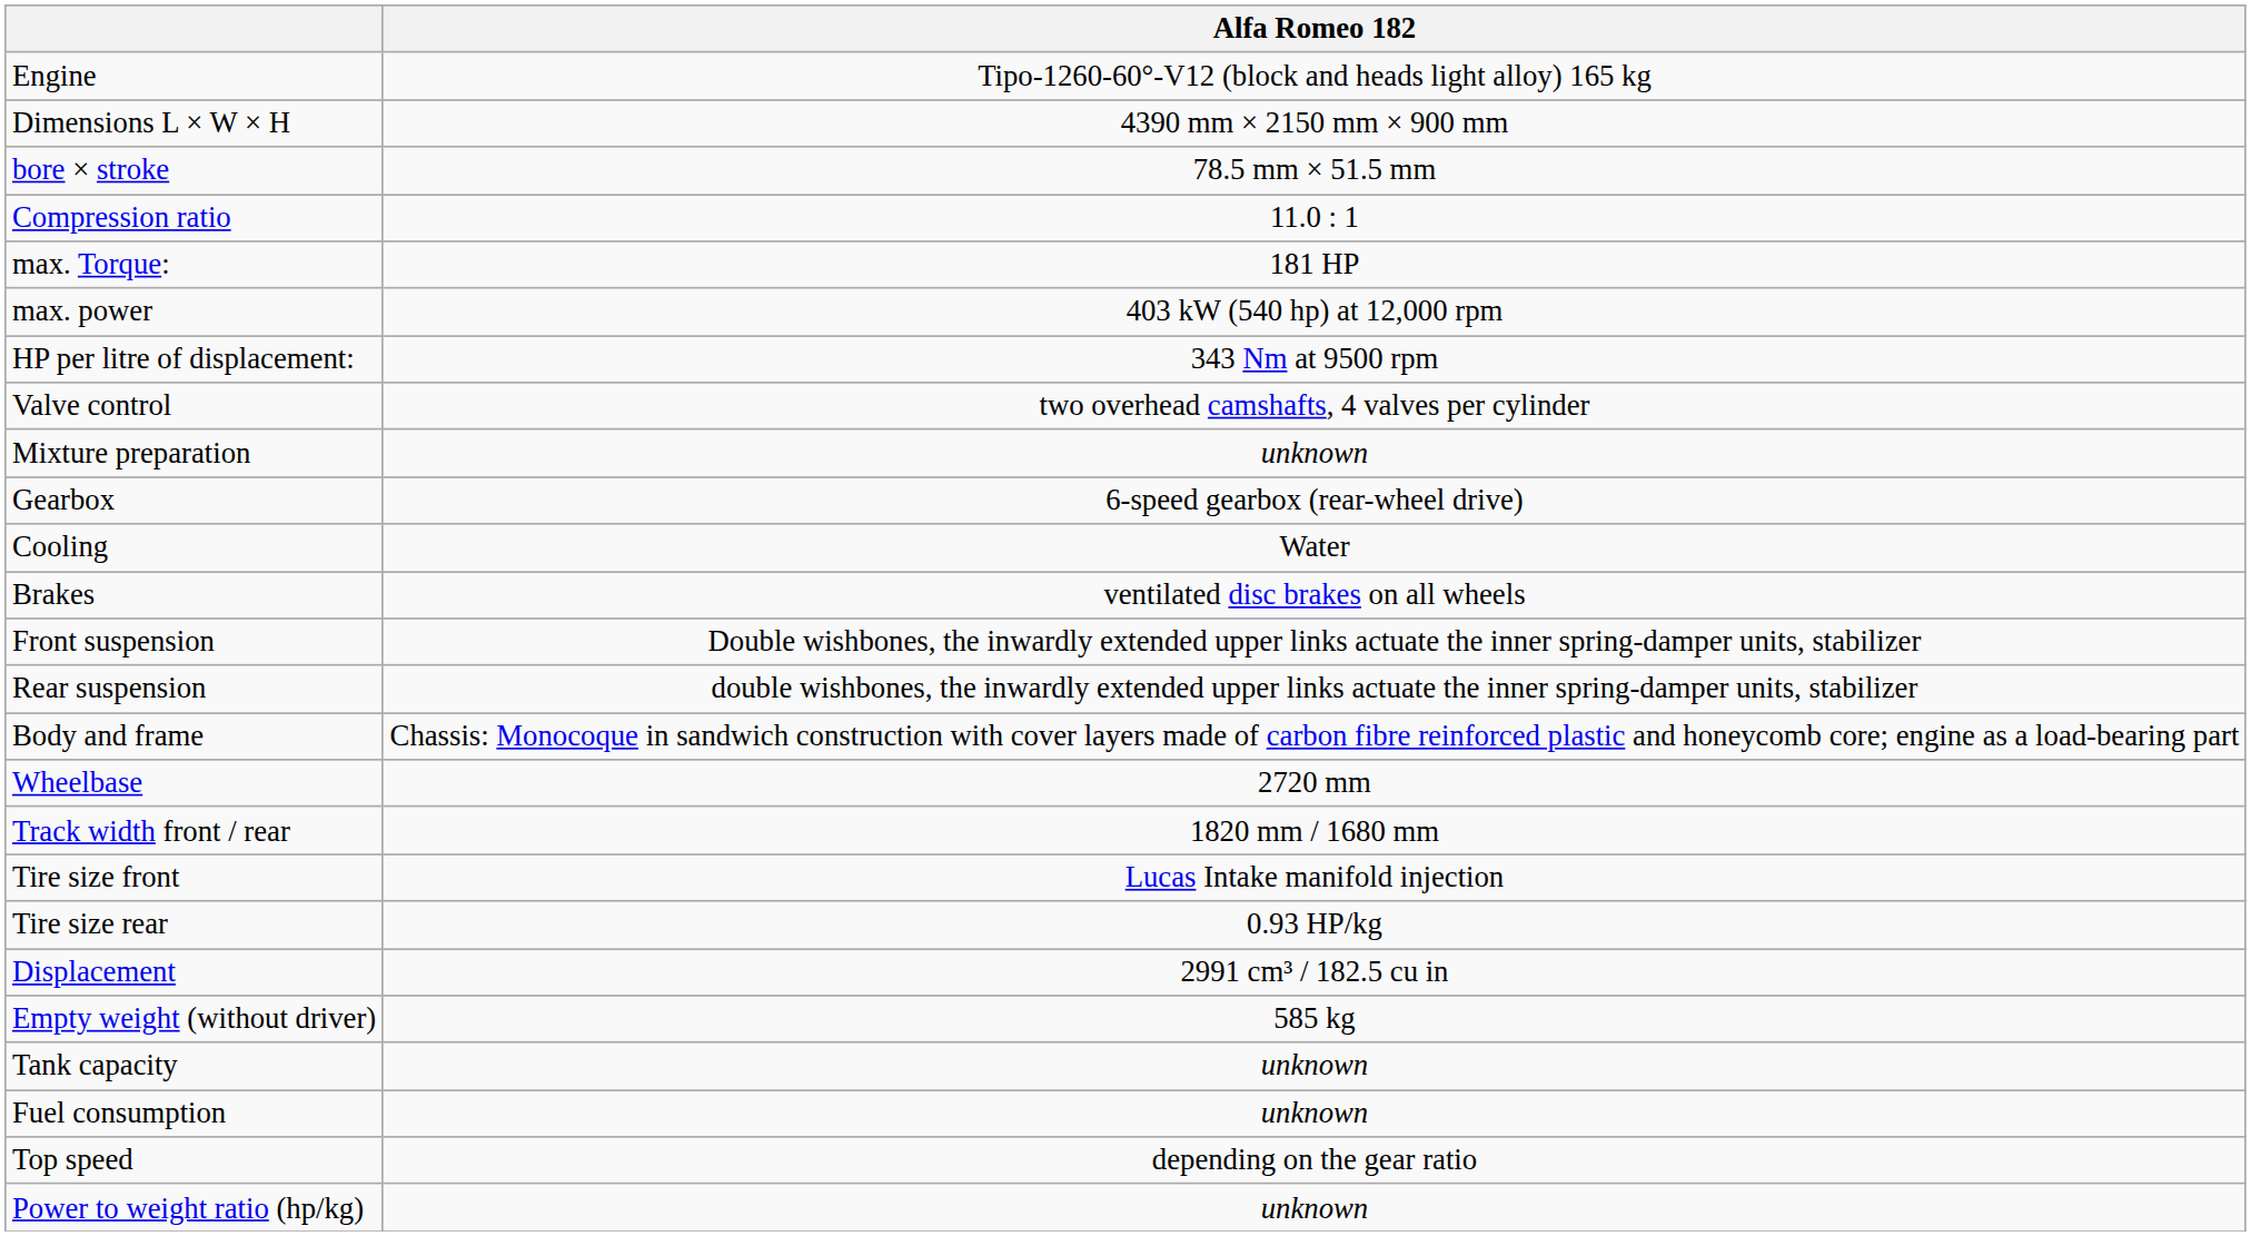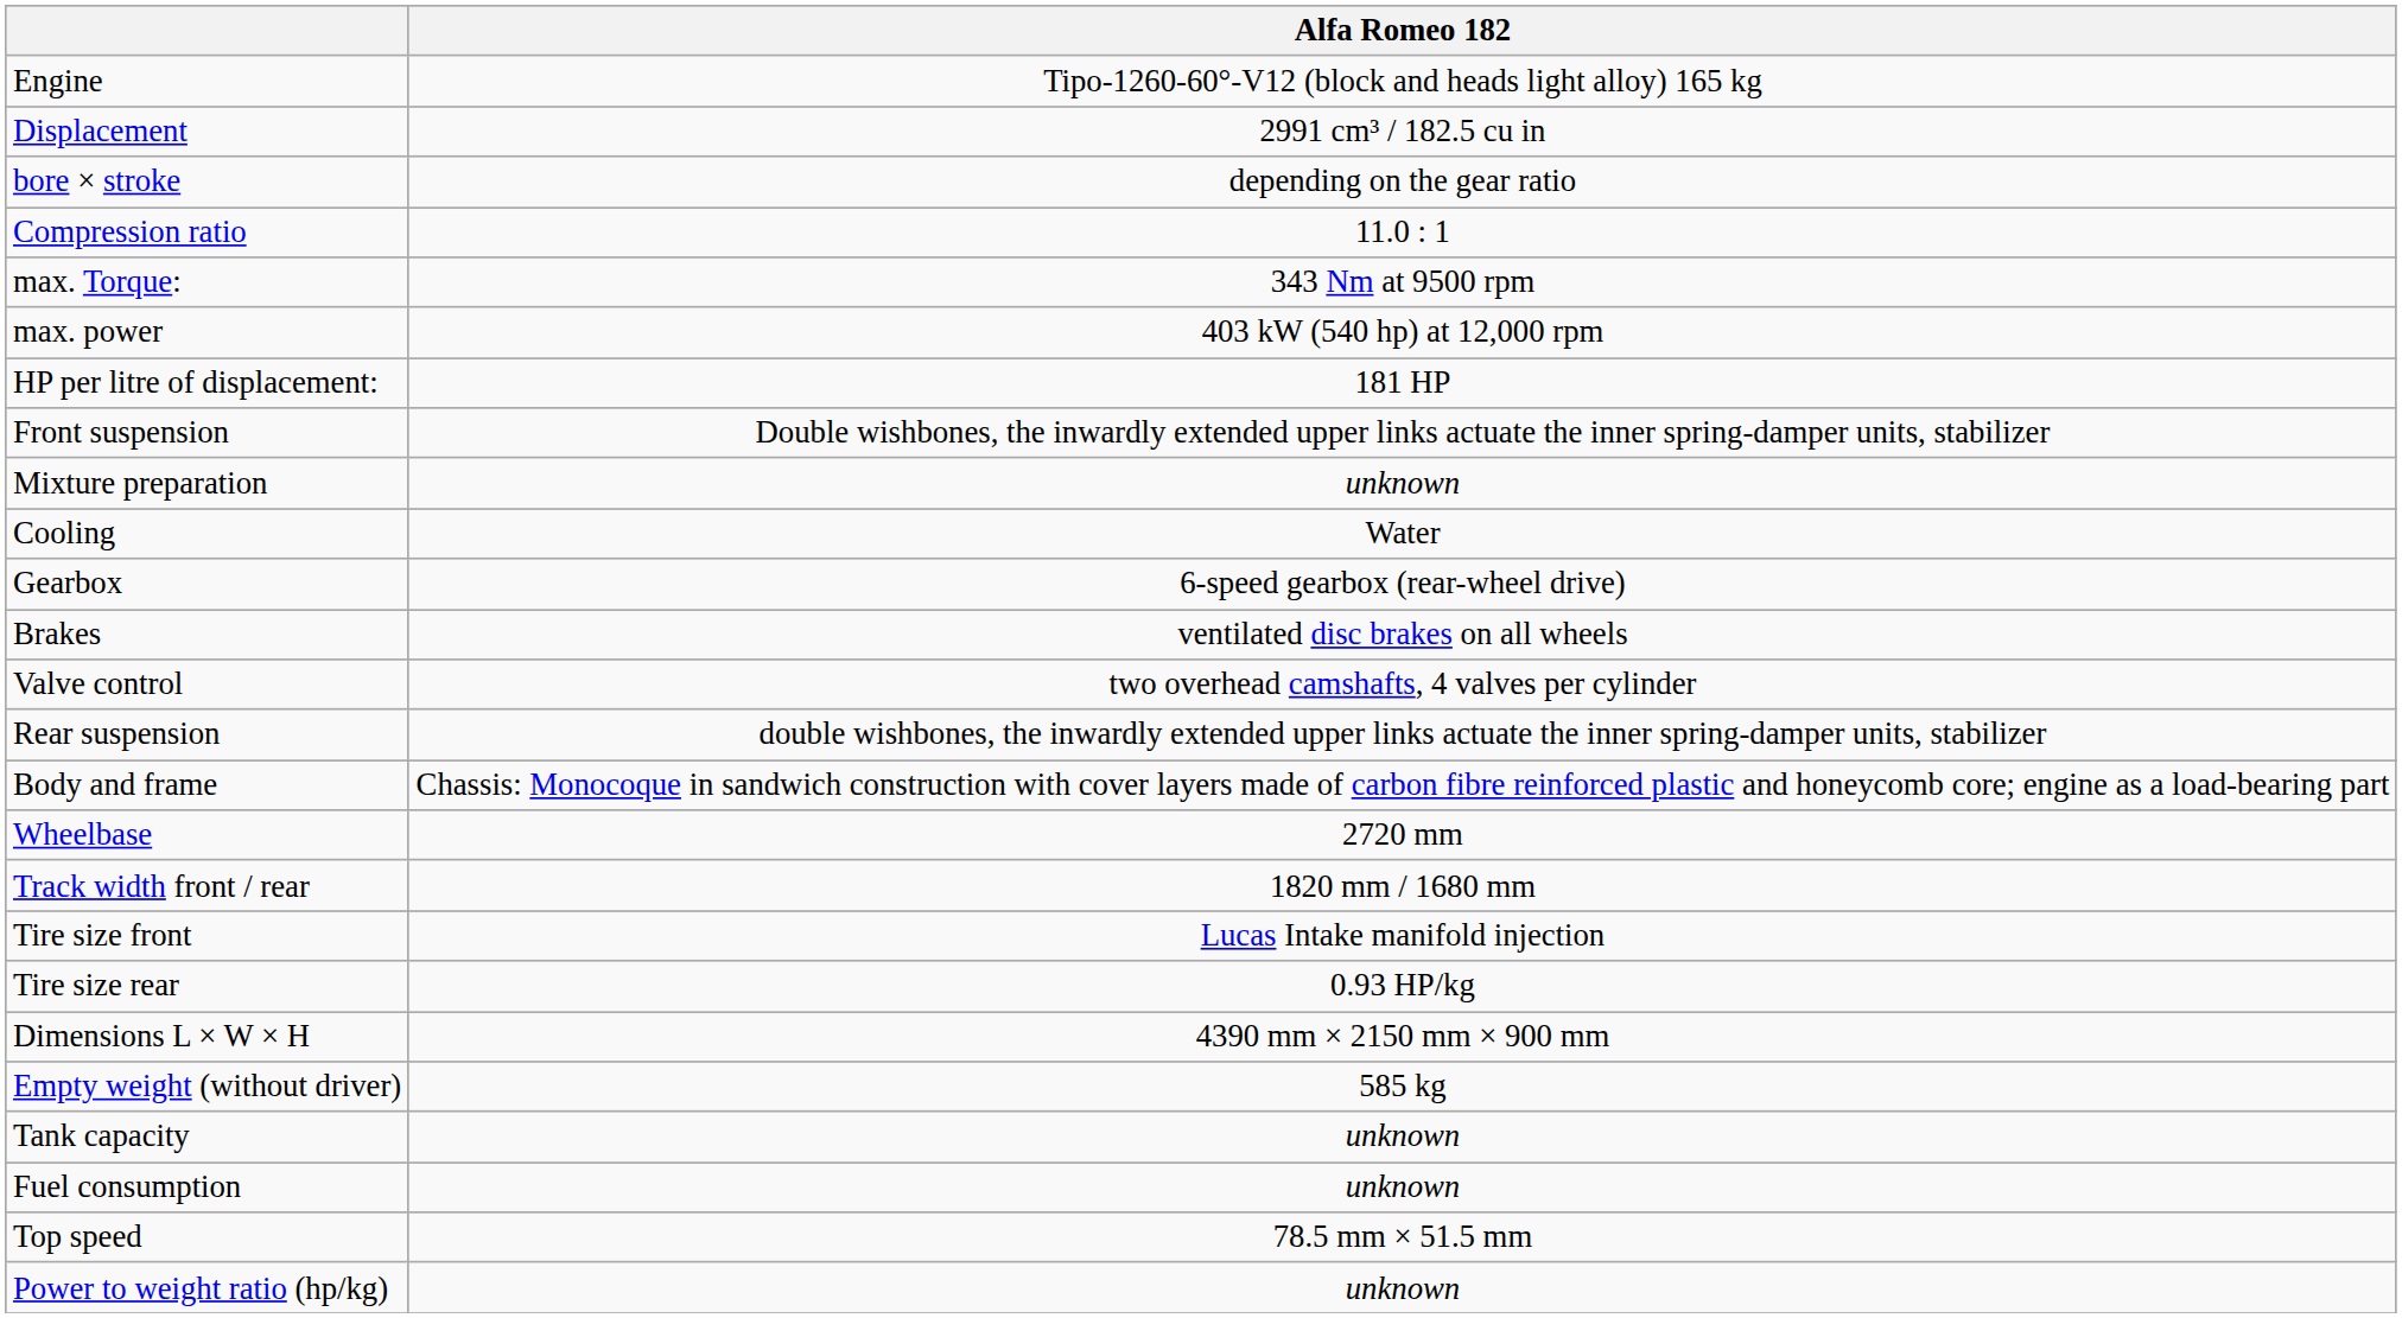 <table class="wikitable">
 <tr>
 <th></th>
 <th>Alfa Romeo 182</th>
 </tr>
 <tr>
 <td>Engine</td>
 <td align="center">Tipo-1260-60°-V12 (block and heads light alloy) 165 kg</td>
 </tr>
 <tr>
-<td>Dimensions L × W × H</td>
-<td align="center">4390 mm × 2150 mm × 900 mm</td>
+<td><a href='#'>Displacement</a></td>
+<td align="center">2991 cm³ / 182.5 cu in</td>
 </tr>
 <tr>
 <td><a href='#'>bore</a> × <a href='#'>stroke</a></td>
-<td align="center">78.5 mm × 51.5 mm</td>
+<td align="center">depending on the gear ratio</td>
 </tr>
 <tr>
 <td><a href='#'>Compression ratio</a></td>
 <td align="center">11.0 : 1</td>
 </tr>
 <tr>
 <td>max. <a href='#'>Torque</a>:</td>
-<td align="center">181 HP</td>
+<td align="center">343 <a href='#'>Nm</a> at 9500 rpm</td>
 </tr>
 <tr>
 <td>max. power</td>
 <td align="center">403 kW (540 hp) at 12,000 rpm</td>
 </tr>
 <tr>
 <td>HP per litre of displacement:</td>
-<td align="center">343 <a href='#'>Nm</a> at 9500 rpm</td>
+<td align="center">181 HP</td>
 </tr>
 <tr>
-<td>Valve control</td>
-<td align="center">two overhead <a href='#'>camshafts</a>, 4 valves per cylinder</td>
+<td>Front suspension</td>
+<td align="center">Double wishbones, the inwardly extended upper links actuate the inner spring-damper units, stabilizer</td>
 </tr>
 <tr>
 <td>Mixture preparation</td>
 <td align="center"><em>unknown</em></td>
 </tr>
 <tr>
+<td>Cooling</td>
+<td align="center">Water</td>
+</tr>
+<tr>
 <td>Gearbox</td>
 <td align="center">6-speed gearbox (rear-wheel drive)</td>
-</tr>
-<tr>
-<td>Cooling</td>
-<td align="center">Water</td>
 </tr>
 <tr>
 <td>Brakes</td>
 <td align="center">ventilated <a href='#'>disc brakes</a> on all wheels</td>
 </tr>
 <tr>
-<td>Front suspension</td>
-<td align="center">Double wishbones, the inwardly extended upper links actuate the inner spring-damper units, stabilizer</td>
+<td>Valve control</td>
+<td align="center">two overhead <a href='#'>camshafts</a>, 4 valves per cylinder</td>
 </tr>
 <tr>
 <td>Rear suspension </td>
 <td align="center">double wishbones, the inwardly extended upper links actuate the inner spring-damper units, stabilizer</td>
 </tr>
 <tr>
 <td>Body and frame</td>
 <td align="center">Chassis: <a href='#'>Monocoque</a> in sandwich construction with cover layers made of <a href='#'>carbon fibre reinforced plastic</a> and honeycomb core; engine as a load-bearing part</td>
 </tr>
 <tr>
 <td><a href='#'>Wheelbase</a></td>
 <td align="center">2720 mm</td>
 </tr>
 <tr>
 <td><a href='#'>Track width</a> front / rear</td>
 <td align="center">1820 mm / 1680 mm</td>
 </tr>
 <tr>
 <td>Tire size front</td>
 <td align="center"><a href='#'>Lucas</a> Intake manifold injection</td>
 </tr>
 <tr>
 <td>Tire size rear</td>
 <td align="center">0.93 HP/kg</td>
 </tr>
 <tr>
-<td><a href='#'>Displacement</a></td>
-<td align="center">2991 cm³ / 182.5 cu in</td>
+<td>Dimensions L × W × H</td>
+<td align="center">4390 mm × 2150 mm × 900 mm</td>
 </tr>
 <tr>
 <td><a href='#'>Empty weight</a> (without driver)</td>
 <td align="center">585 kg</td>
 </tr>
 <tr>
 <td>Tank capacity</td>
 <td align="center"><em>unknown</em></td>
 </tr>
 <tr>
 <td>Fuel consumption</td>
 <td align="center"><em>unknown</em></td>
 </tr>
 <tr>
 <td>Top speed</td>
-<td align="center">depending on the gear ratio</td>
+<td align="center">78.5 mm × 51.5 mm</td>
 </tr>
 <tr>
 <td><a href='#'>Power to weight ratio</a> (hp/kg)</td>
 <td align="center"><em>unknown</em></td>
 </tr>
 </table>
